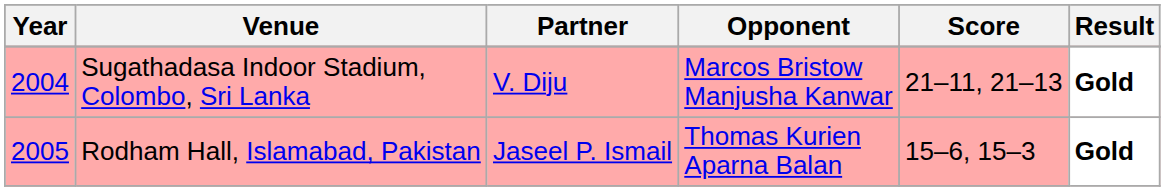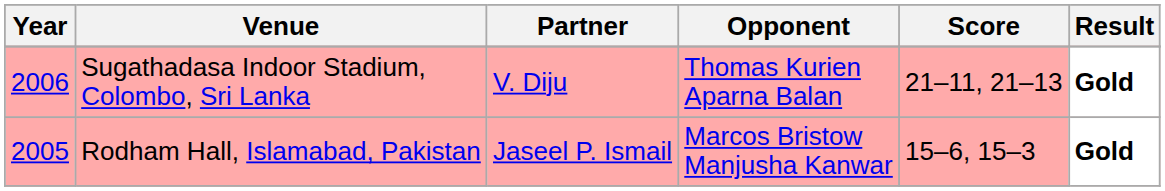 <table class="sortable wikitable" style="font-size: 90%;">
 <tr>
 <th>Year</th>
 <th>Venue</th>
 <th>Partner</th>
 <th>Opponent</th>
 <th>Score</th>
 <th>Result</th>
 </tr>
 <tr>
 </tr>
 <tr style="background:#FFAAAA">
-<td align="center"><a href='#'>2004</a></td>
+<td align="center"><a href='#'>2006</a></td>
 <td align="left">Sugathadasa Indoor Stadium,<br><a href='#'>Colombo</a>, <a href='#'>Sri Lanka</a></td>
 <td align="left"> <a href='#'>V. Diju</a></td>
-<td align="left"> <a href='#'>Marcos Bristow</a> <br>  <a href='#'>Manjusha Kanwar</a></td>
+<td align="left"> <a href='#'>Thomas Kurien</a> <br>  <a href='#'>Aparna Balan</a></td>
 <td align="left">21–11, 21–13</td>
 <td style="text-align:left; background:white"> <strong>Gold</strong></td>
 </tr>
 <tr style="background:#FFAAAA">
 <td align="center"><a href='#'>2005</a></td>
 <td align="left">Rodham Hall, <a href='#'>Islamabad, Pakistan</a></td>
 <td align="left"> <a href='#'>Jaseel P. Ismail</a></td>
-<td align="left"> <a href='#'>Thomas Kurien</a> <br>  <a href='#'>Aparna Balan</a></td>
+<td align="left"> <a href='#'>Marcos Bristow</a> <br>  <a href='#'>Manjusha Kanwar</a></td>
 <td align="left">15–6, 15–3</td>
 <td style="text-align:left; background:white"> <strong>Gold</strong></td>
 </tr>
 </table>
